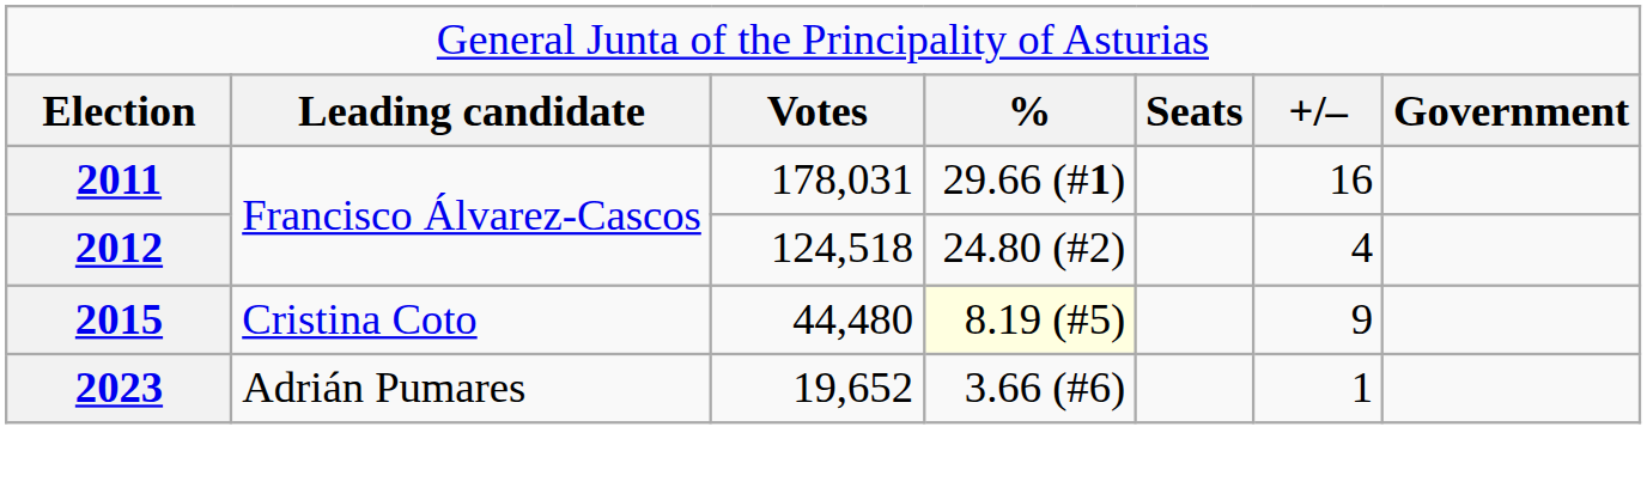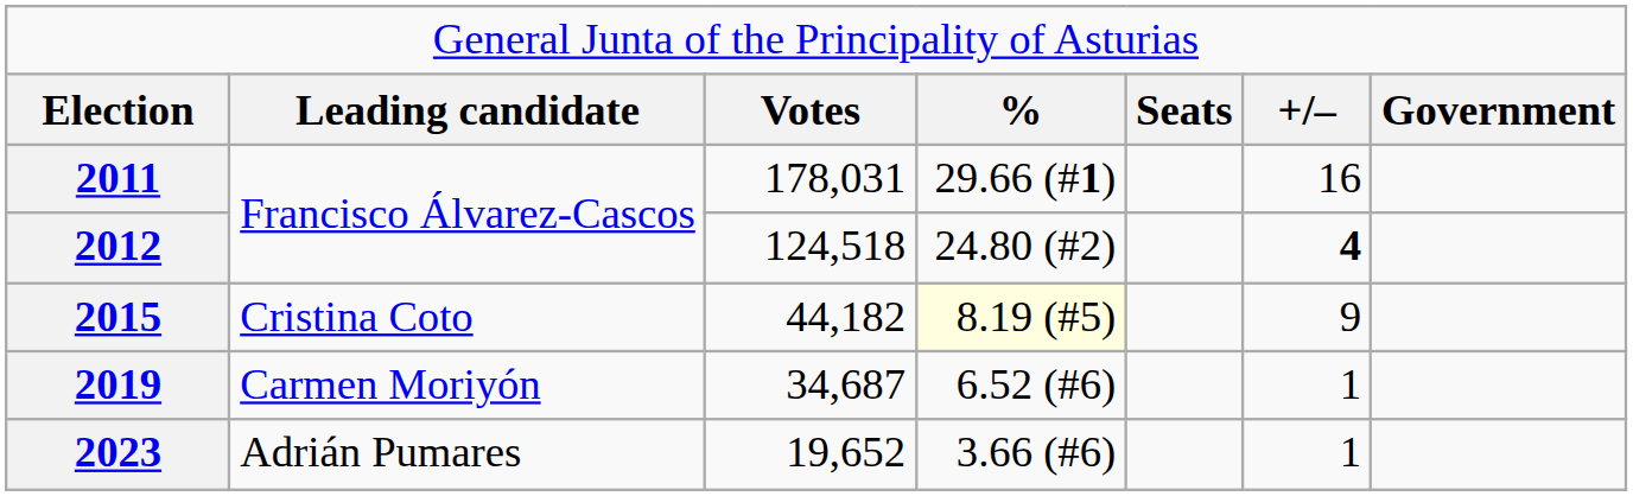 <table class="wikitable" style="text-align:right;">
 <tr>
 <td colspan="7" align="center"><a href='#'>General Junta of the Principality of Asturias</a></td>
 </tr>
 <tr>
 <th width="75">Election</th>
 <th>Leading candidate</th>
 <th width="70">Votes</th>
 <th width="70">%</th>
 <th>Seats</th>
 <th width="40">+/–</th>
 <th>Government</th>
 </tr>
 <tr>
 <th><a href='#'>2011</a></th>
 <td rowspan="2" align="left"><a href='#'>Francisco Álvarez-Cascos</a></td>
 <td>178,031</td>
 <td>29.66 (#<strong>1</strong>)</td>
 <td></td>
 <td>16</td>
 <td></td>
 </tr>
 <tr>
 <th><a href='#'>2012</a></th>
 <td>124,518</td>
 <td>24.80 (#2)</td>
 <td></td>
-<td>4</td>
+<td><strong>4</strong></td>
 <td></td>
 </tr>
 <tr>
 <th><a href='#'>2015</a></th>
 <td align="left"><a href='#'>Cristina Coto</a></td>
-<td>44,480</td>
+<td>44,182</td>
 <td style="background: lightyellow;">8.19 (#5)</td>
 <td></td>
 <td>9</td>
+<td></td>
+</tr>
+<tr>
+<th><a href='#'>2019</a></th>
+<td align="left"><a href='#'>Carmen Moriyón</a></td>
+<td>34,687</td>
+<td>6.52 (#6)</td>
+<td></td>
+<td>1</td>
 <td></td>
 </tr>
 <tr>
 <th><a href='#'>2023</a></th>
 <td align="left">Adrián Pumares</td>
 <td>19,652</td>
 <td>3.66 (#6)</td>
 <td></td>
 <td>1</td>
 <td></td>
 </tr>
 </table>
